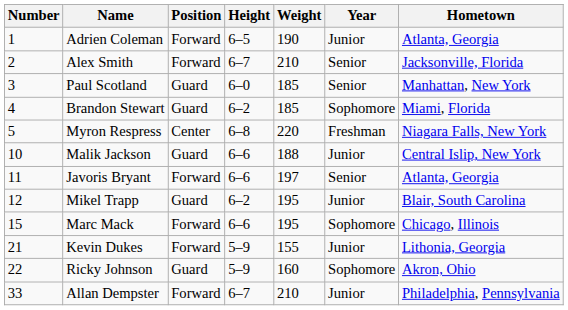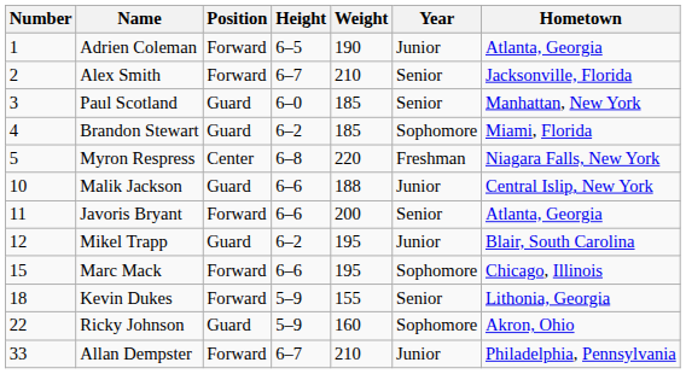 <table class="wikitable">
 <tr>
 <th>Number</th>
 <th>Name</th>
 <th>Position</th>
 <th>Height</th>
 <th>Weight</th>
 <th>Year</th>
 <th>Hometown</th>
 </tr>
 <tr>
 <td>1</td>
 <td>Adrien Coleman</td>
 <td>Forward</td>
 <td>6–5</td>
 <td>190</td>
 <td>Junior</td>
 <td><a href='#'>Atlanta, Georgia</a></td>
 </tr>
 <tr>
 <td>2</td>
 <td>Alex Smith</td>
 <td>Forward</td>
 <td>6–7</td>
 <td>210</td>
 <td>Senior</td>
 <td><a href='#'>Jacksonville, Florida</a></td>
 </tr>
 <tr>
 <td>3</td>
 <td>Paul Scotland</td>
 <td>Guard</td>
 <td>6–0</td>
 <td>185</td>
 <td>Senior</td>
 <td><a href='#'>Manhattan</a>, <a href='#'>New York</a></td>
 </tr>
 <tr>
 <td>4</td>
 <td>Brandon Stewart</td>
 <td>Guard</td>
 <td>6–2</td>
 <td>185</td>
 <td>Sophomore</td>
 <td><a href='#'>Miami</a>, <a href='#'>Florida</a></td>
 </tr>
 <tr>
 <td>5</td>
 <td>Myron Respress</td>
 <td>Center</td>
 <td>6–8</td>
 <td>220</td>
 <td>Freshman</td>
 <td><a href='#'>Niagara Falls, New York</a></td>
 </tr>
 <tr>
 <td>10</td>
 <td>Malik Jackson</td>
 <td>Guard</td>
 <td>6–6</td>
 <td>188</td>
 <td>Junior</td>
 <td><a href='#'>Central Islip, New York</a></td>
 </tr>
 <tr>
 <td>11</td>
 <td>Javoris Bryant</td>
 <td>Forward</td>
 <td>6–6</td>
-<td>197</td>
+<td>200</td>
 <td>Senior</td>
 <td><a href='#'>Atlanta, Georgia</a></td>
 </tr>
 <tr>
 <td>12</td>
 <td>Mikel Trapp</td>
 <td>Guard</td>
 <td>6–2</td>
 <td>195</td>
 <td>Junior</td>
 <td><a href='#'>Blair, South Carolina</a></td>
 </tr>
 <tr>
 <td>15</td>
 <td>Marc Mack</td>
 <td>Forward</td>
 <td>6–6</td>
 <td>195</td>
 <td>Sophomore</td>
 <td><a href='#'>Chicago</a>, <a href='#'>Illinois</a></td>
 </tr>
 <tr>
-<td>21</td>
+<td>18</td>
 <td>Kevin Dukes</td>
 <td>Forward</td>
 <td>5–9</td>
 <td>155</td>
-<td>Junior</td>
+<td>Senior</td>
 <td><a href='#'>Lithonia, Georgia</a></td>
 </tr>
 <tr>
 <td>22</td>
 <td>Ricky Johnson</td>
 <td>Guard</td>
 <td>5–9</td>
 <td>160</td>
 <td>Sophomore</td>
 <td><a href='#'>Akron, Ohio</a></td>
 </tr>
 <tr>
 <td>33</td>
 <td>Allan Dempster</td>
 <td>Forward</td>
 <td>6–7</td>
 <td>210</td>
 <td>Junior</td>
 <td><a href='#'>Philadelphia</a>, <a href='#'>Pennsylvania</a></td>
 </tr>
 </table>
